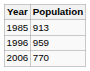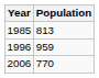 <table class="wikitable">
 <tr>
 <th>Year</th>
 <th>Population</th>
 </tr>
 <tr>
 <td>1985</td>
-<td>913</td>
+<td>813</td>
 </tr>
 <tr>
 <td>1996</td>
 <td>959</td>
 </tr>
 <tr>
 <td>2006</td>
 <td>770</td>
 </tr>
 </table>
